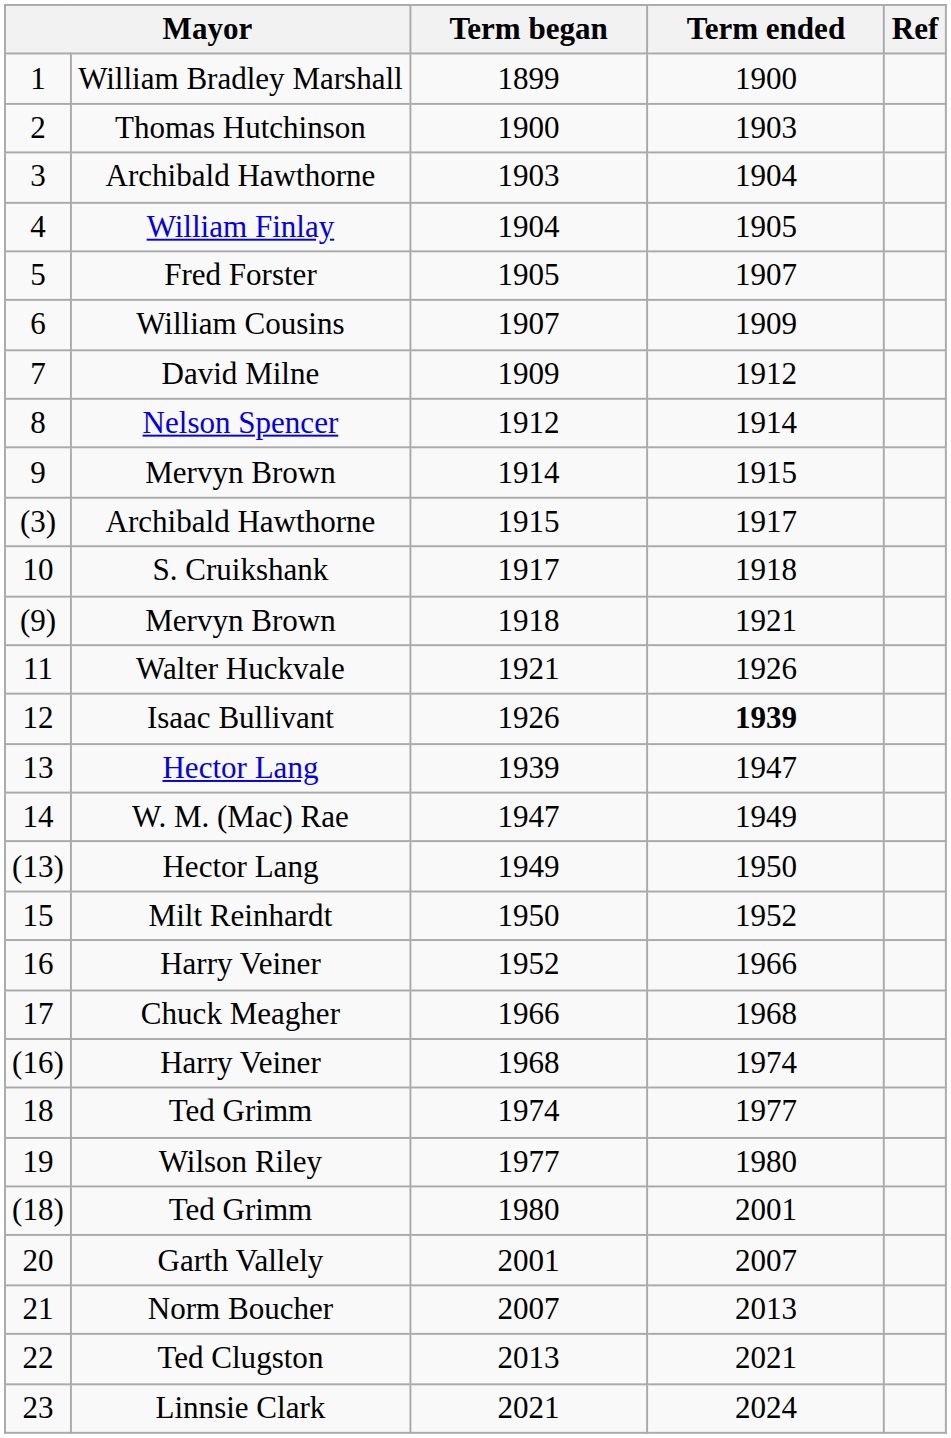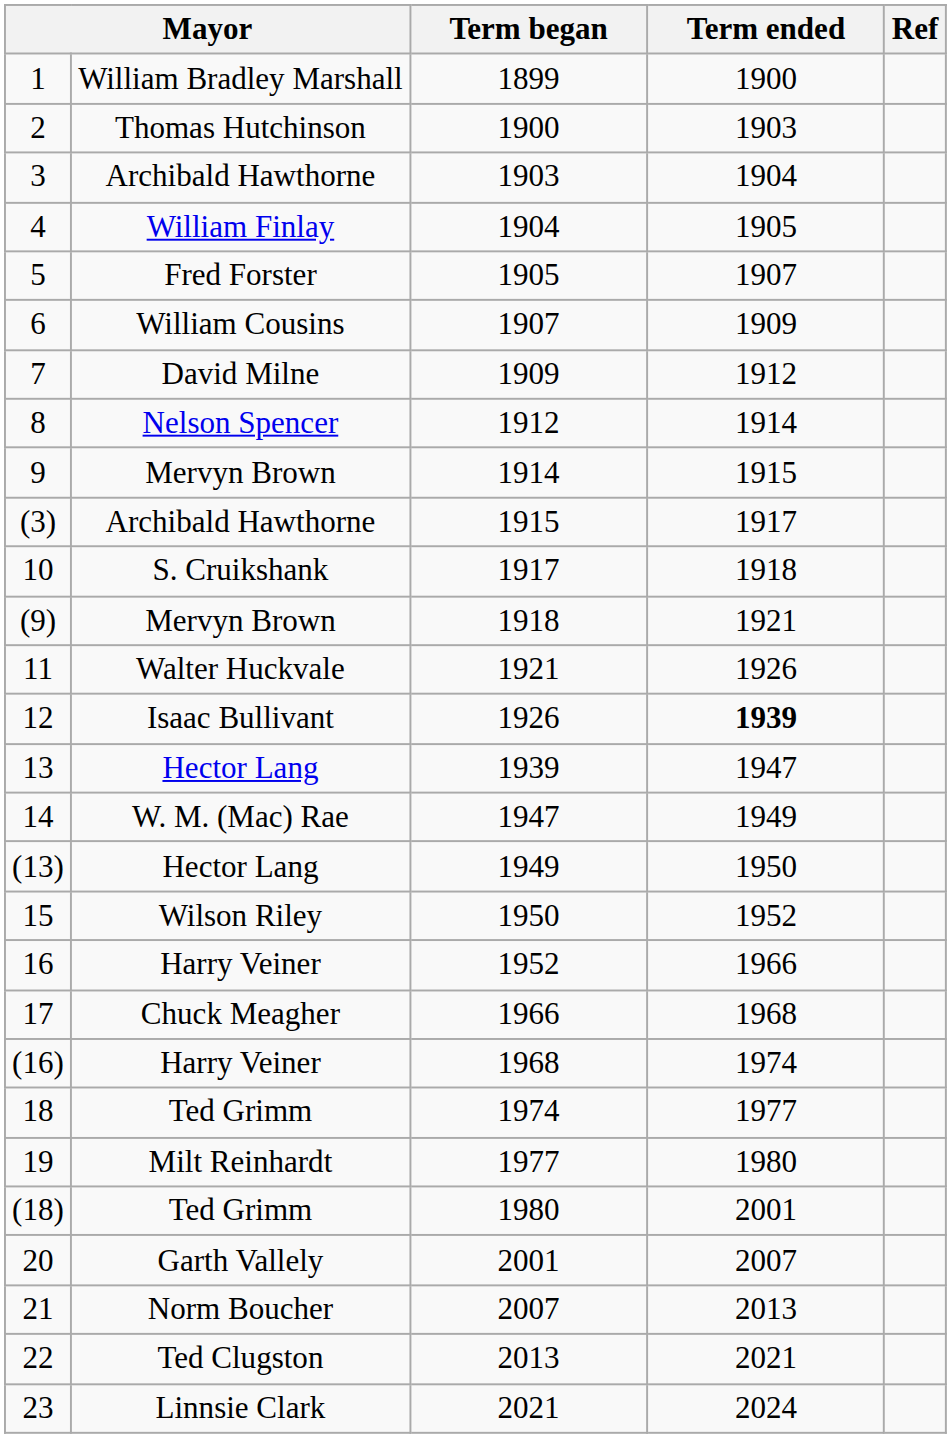 <table class="wikitable sortable" style="text-align:center;">
 <tr>
 <th colspan=2 width="115">Mayor</th>
 <th width="115">Term began</th>
 <th width="115">Term ended</th>
 <th width="20">Ref</th>
 </tr>
 <tr>
 <td>1</td>
 <td>William Bradley Marshall</td>
 <td>1899</td>
 <td>1900</td>
 <td></td>
 </tr>
 <tr>
 <td>2</td>
 <td>Thomas Hutchinson</td>
 <td>1900</td>
 <td>1903</td>
 <td></td>
 </tr>
 <tr>
 <td>3</td>
 <td>Archibald Hawthorne</td>
 <td>1903</td>
 <td>1904</td>
 <td></td>
 </tr>
 <tr>
 <td>4</td>
 <td><a href='#'>William Finlay</a></td>
 <td>1904</td>
 <td>1905</td>
 <td></td>
 </tr>
 <tr>
 <td>5</td>
 <td>Fred Forster</td>
 <td>1905</td>
 <td>1907</td>
 <td></td>
 </tr>
 <tr>
 <td>6</td>
 <td>William Cousins</td>
 <td>1907</td>
 <td>1909</td>
 <td></td>
 </tr>
 <tr>
 <td>7</td>
 <td>David Milne</td>
 <td>1909</td>
 <td>1912</td>
 <td></td>
 </tr>
 <tr>
 <td>8</td>
 <td><a href='#'>Nelson Spencer</a></td>
 <td>1912</td>
 <td>1914</td>
 <td></td>
 </tr>
 <tr>
 <td>9</td>
 <td>Mervyn Brown</td>
 <td>1914</td>
 <td>1915</td>
 <td></td>
 </tr>
 <tr>
 <td>(3)</td>
 <td>Archibald Hawthorne</td>
 <td>1915</td>
 <td>1917</td>
 <td></td>
 </tr>
 <tr>
 <td>10</td>
 <td>S. Cruikshank</td>
 <td>1917</td>
 <td>1918</td>
 <td></td>
 </tr>
 <tr>
 <td>(9)</td>
 <td>Mervyn Brown</td>
 <td>1918</td>
 <td>1921</td>
 <td></td>
 </tr>
 <tr>
 <td>11</td>
 <td>Walter Huckvale</td>
 <td>1921</td>
 <td>1926</td>
 <td></td>
 </tr>
 <tr>
 <td>12</td>
 <td>Isaac Bullivant</td>
 <td>1926</td>
 <td><strong>1939</strong></td>
 <td></td>
 </tr>
 <tr>
 <td>13</td>
 <td><a href='#'>Hector Lang</a></td>
 <td>1939</td>
 <td>1947</td>
 <td></td>
 </tr>
 <tr>
 <td>14</td>
 <td>W. M. (Mac) Rae</td>
 <td>1947</td>
 <td>1949</td>
 <td></td>
 </tr>
 <tr>
 <td>(13)</td>
 <td>Hector Lang</td>
 <td>1949</td>
 <td>1950</td>
 <td></td>
 </tr>
 <tr>
 <td>15</td>
-<td>Milt Reinhardt</td>
+<td>Wilson Riley</td>
 <td>1950</td>
 <td>1952</td>
 <td></td>
 </tr>
 <tr>
 <td>16</td>
 <td>Harry Veiner</td>
 <td>1952</td>
 <td>1966</td>
 <td></td>
 </tr>
 <tr>
 <td>17</td>
 <td>Chuck Meagher</td>
 <td>1966</td>
 <td>1968</td>
 <td></td>
 </tr>
 <tr>
 <td>(16)</td>
 <td>Harry Veiner</td>
 <td>1968</td>
 <td>1974</td>
 <td></td>
 </tr>
 <tr>
 <td>18</td>
 <td>Ted Grimm</td>
 <td>1974</td>
 <td>1977</td>
 <td></td>
 </tr>
 <tr>
 <td>19</td>
-<td>Wilson Riley</td>
+<td>Milt Reinhardt</td>
 <td>1977</td>
 <td>1980</td>
 <td></td>
 </tr>
 <tr>
 <td>(18)</td>
 <td>Ted Grimm</td>
 <td>1980</td>
 <td>2001</td>
 <td></td>
 </tr>
 <tr>
 <td>20</td>
 <td>Garth Vallely</td>
 <td>2001</td>
 <td>2007</td>
 <td></td>
 </tr>
 <tr>
 <td>21</td>
 <td>Norm Boucher</td>
 <td>2007</td>
 <td>2013</td>
 <td></td>
 </tr>
 <tr>
 <td>22</td>
 <td>Ted Clugston</td>
 <td>2013</td>
 <td>2021</td>
 <td></td>
 </tr>
 <tr>
 <td>23</td>
 <td>Linnsie Clark</td>
 <td>2021</td>
 <td>2024</td>
 <td></td>
 </tr>
 </table>
